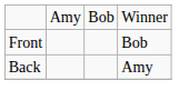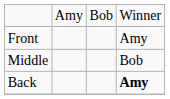 <table class="wikitable">
 <tr>
 <td></td>
 <td>Amy</td>
 <td>Bob</td>
 <td>Winner</td>
 </tr>
 <tr>
 <td>Front</td>
 <td></td>
 <td></td>
+<td>Amy</td>
+</tr>
+<tr>
+<td>Middle</td>
+<td></td>
+<td></td>
 <td>Bob</td>
 </tr>
 <tr>
 <td>Back</td>
 <td></td>
 <td></td>
-<td>Amy</td>
+<td><strong>Amy</strong></td>
 </tr>
 <tr>
 </tr>
 </table>
